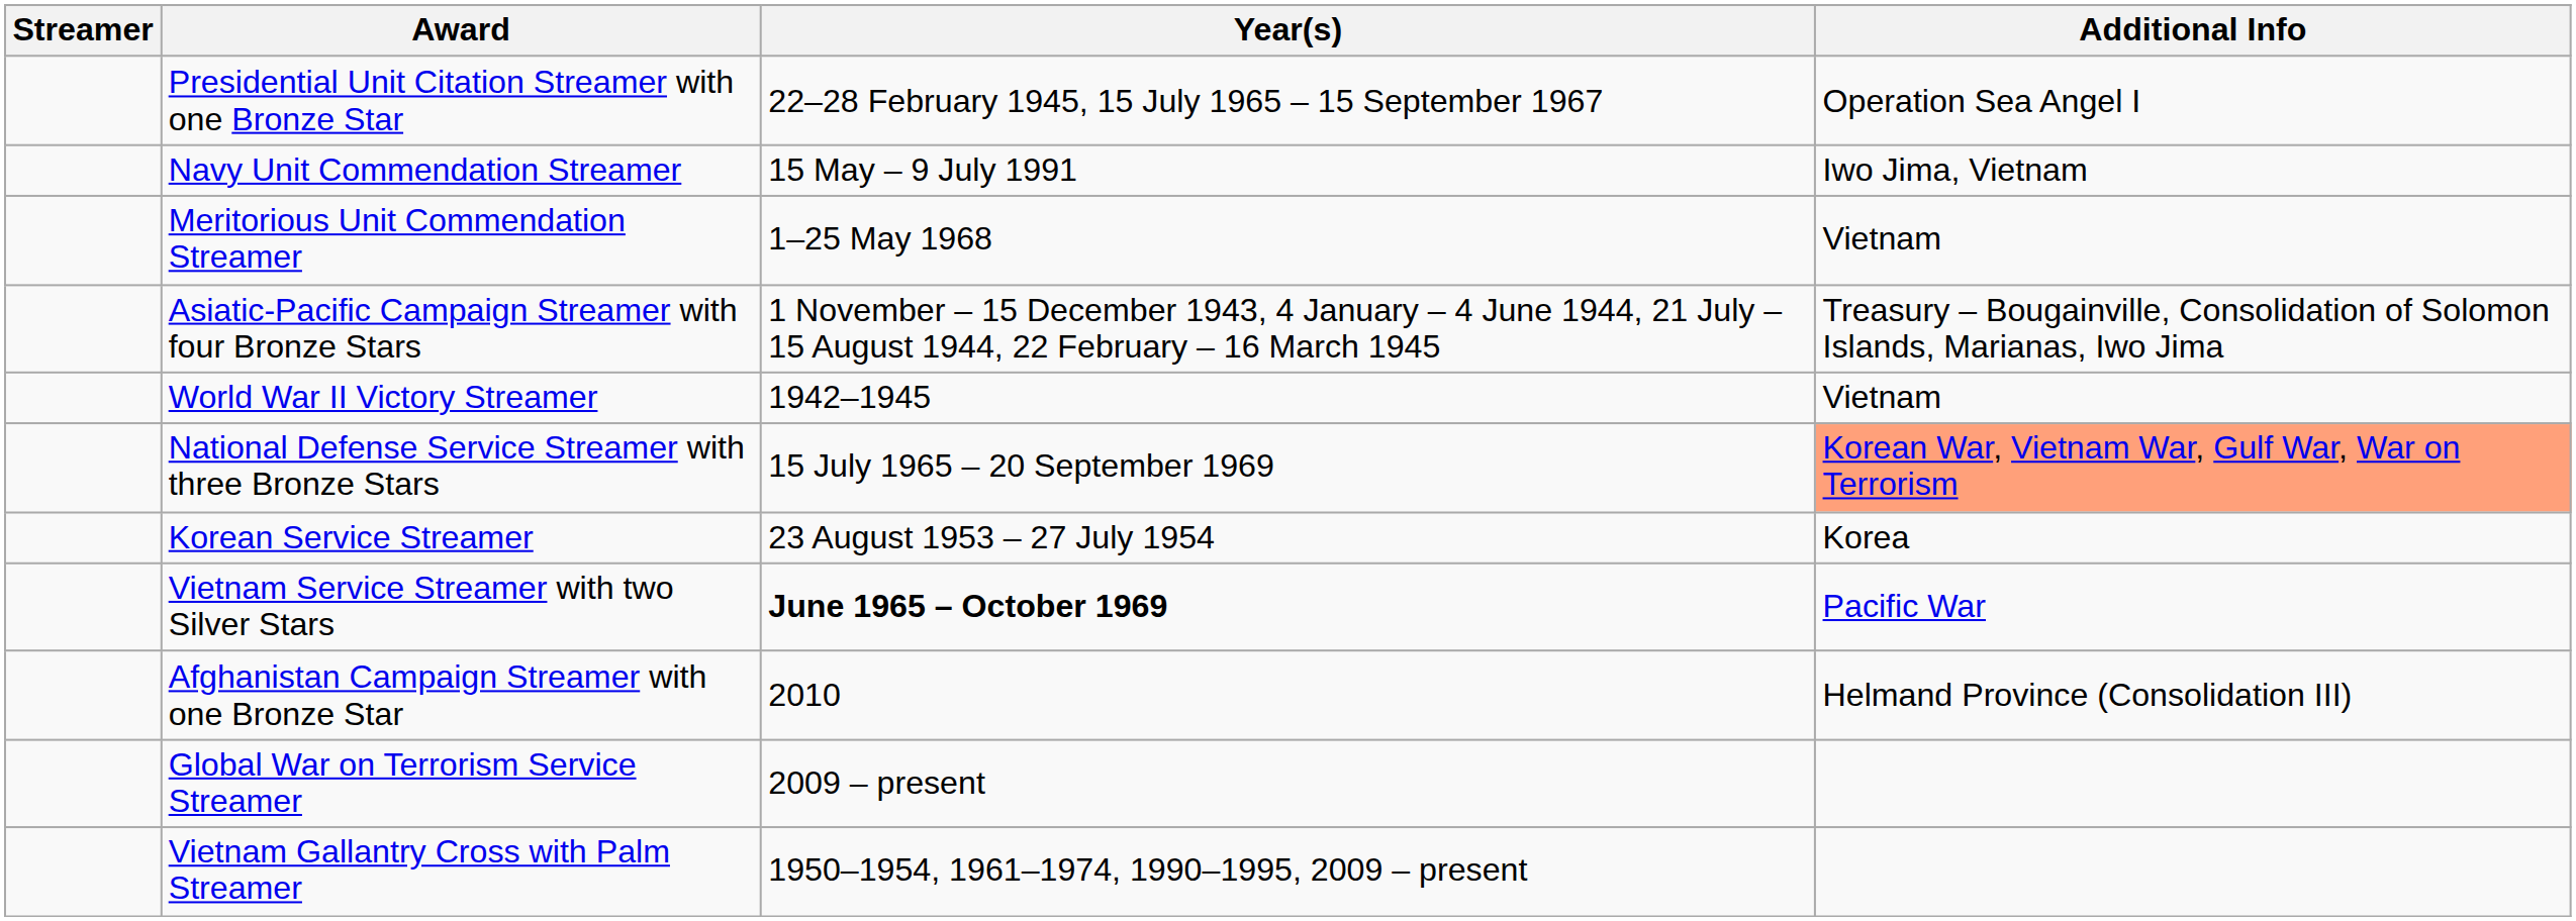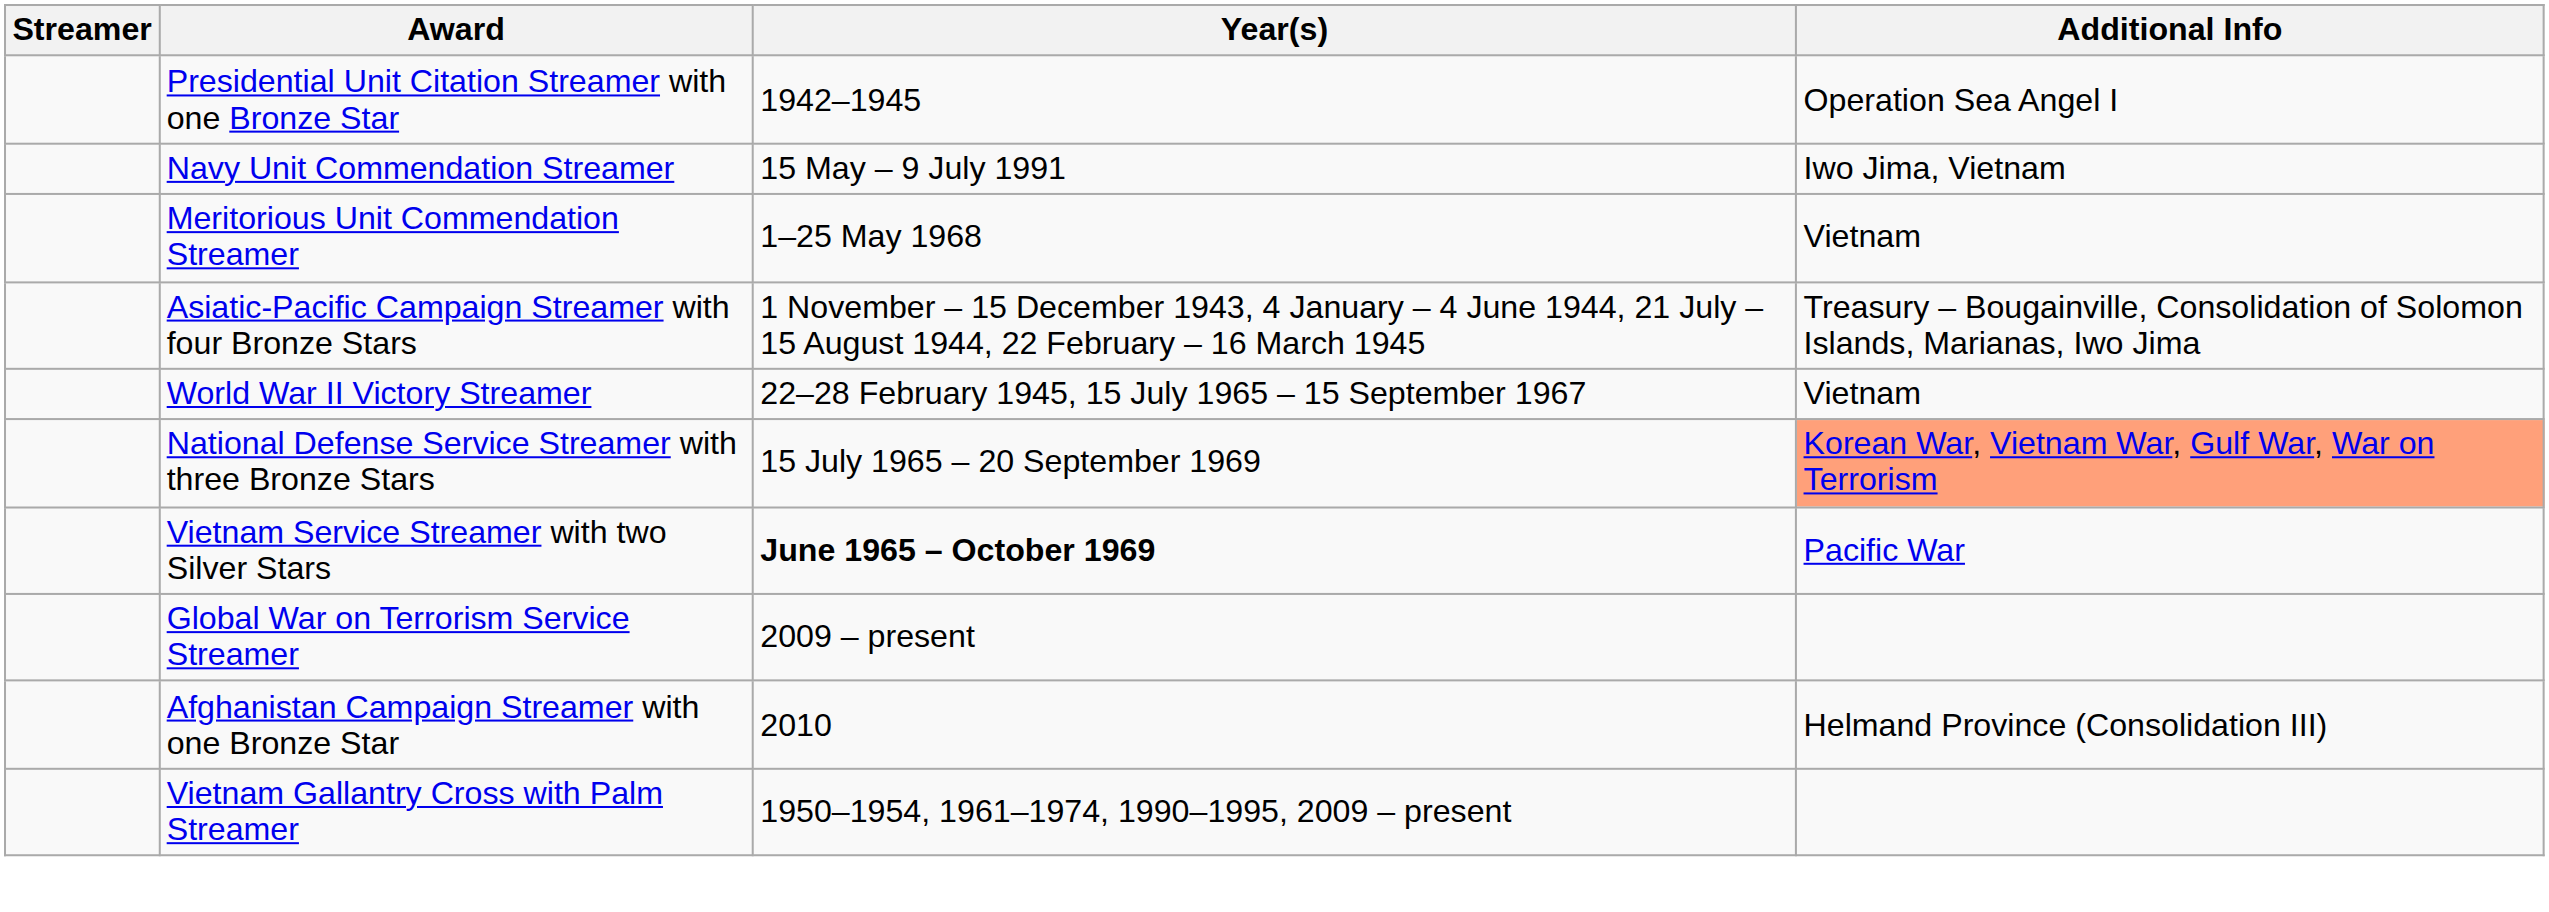 <table class="wikitable" style="margin:auto;">
 <tr>
 <th>Streamer</th>
 <th>Award</th>
 <th>Year(s)</th>
 <th>Additional Info</th>
 </tr>
 <tr>
 <td></td>
 <td><a href='#'>Presidential Unit Citation Streamer</a> with one <a href='#'>Bronze Star</a></td>
-<td>22–28 February 1945, 15 July 1965 – 15 September 1967</td>
+<td>1942–1945</td>
 <td>Operation Sea Angel I</td>
 </tr>
 <tr>
 <td></td>
 <td><a href='#'>Navy Unit Commendation Streamer</a></td>
 <td>15 May – 9 July 1991</td>
 <td>Iwo Jima, Vietnam</td>
 </tr>
 <tr>
 <td></td>
 <td><a href='#'>Meritorious Unit Commendation Streamer</a></td>
 <td>1–25 May 1968</td>
 <td>Vietnam</td>
 </tr>
 <tr>
 <td></td>
 <td><a href='#'>Asiatic-Pacific Campaign Streamer</a> with four Bronze Stars</td>
 <td>1 November – 15 December 1943, 4 January – 4 June 1944, 21 July – 15 August 1944, 22 February – 16 March 1945</td>
 <td>Treasury – Bougainville, Consolidation of Solomon Islands, Marianas, Iwo Jima</td>
 </tr>
 <tr>
 <td></td>
 <td><a href='#'>World War II Victory Streamer</a></td>
-<td>1942–1945</td>
+<td>22–28 February 1945, 15 July 1965 – 15 September 1967</td>
 <td>Vietnam</td>
 </tr>
 <tr>
 <td></td>
 <td><a href='#'>National Defense Service Streamer</a> with three Bronze Stars</td>
 <td>15 July 1965 – 20 September 1969</td>
 <td style="background: lightsalmon;"><a href='#'>Korean War</a>, <a href='#'>Vietnam War</a>, <a href='#'>Gulf War</a>, <a href='#'>War on Terrorism</a></td>
 </tr>
 <tr>
 <td></td>
-<td><a href='#'>Korean Service Streamer</a></td>
-<td>23 August 1953 – 27 July 1954</td>
-<td>Korea</td>
+<td><a href='#'>Vietnam Service Streamer</a> with two Silver Stars</td>
+<td><strong>June 1965 – October 1969</strong></td>
+<td><a href='#'>Pacific War</a></td>
 </tr>
 <tr>
 <td></td>
-<td><a href='#'>Vietnam Service Streamer</a> with two Silver Stars</td>
-<td><strong>June 1965 – October 1969</strong></td>
-<td><a href='#'>Pacific War</a></td>
+<td><a href='#'>Global War on Terrorism Service Streamer</a></td>
+<td>2009 – present</td>
+<td><br></td>
 </tr>
 <tr>
 <td></td>
 <td><a href='#'>Afghanistan Campaign Streamer</a> with one Bronze Star</td>
 <td>2010</td>
 <td>Helmand Province (Consolidation III)</td>
 </tr>
 <tr>
 <td></td>
-<td><a href='#'>Global War on Terrorism Service Streamer</a></td>
-<td>2009 – present</td>
-<td><br></td>
-</tr>
-<tr>
-<td></td>
 <td><a href='#'>Vietnam Gallantry Cross with Palm Streamer</a></td>
 <td>1950–1954, 1961–1974, 1990–1995, 2009 – present</td>
 <td><br></td>
 </tr>
 </table>
